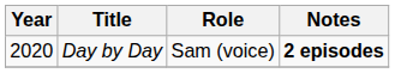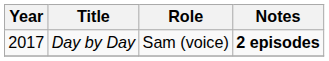 <table class="wikitable sortable">
 <tr>
 <th>Year</th>
 <th>Title</th>
 <th>Role</th>
 <th>Notes</th>
 </tr>
 <tr>
-<td>2020</td>
+<td>2017</td>
 <td><em>Day by Day</em></td>
 <td>Sam (voice)</td>
 <td><strong>2 episodes</strong></td>
 </tr>
 <tr>
 </tr>
 </table>
